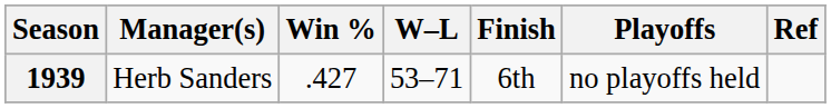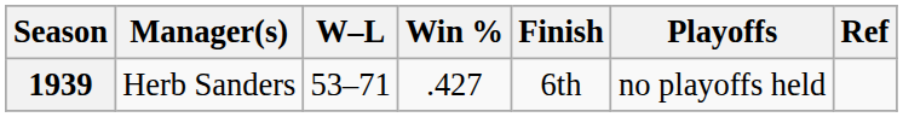 <table class="wikitable" style="text-align:center; font-size: 95%;">
 <tr>
 <th>Season</th>
 <th>Manager(s)</th>
+<th>W–L</th>
 <th>Win %</th>
-<th>W–L</th>
 <th>Finish</th>
 <th>Playoffs</th>
 <th>Ref</th>
 </tr>
 <tr>
 <th>1939</th>
 <td>Herb Sanders</td>
+<td>53–71</td>
 <td>.427</td>
-<td>53–71</td>
 <td>6th</td>
 <td>no playoffs held</td>
 <td></td>
 </tr>
 </table>
